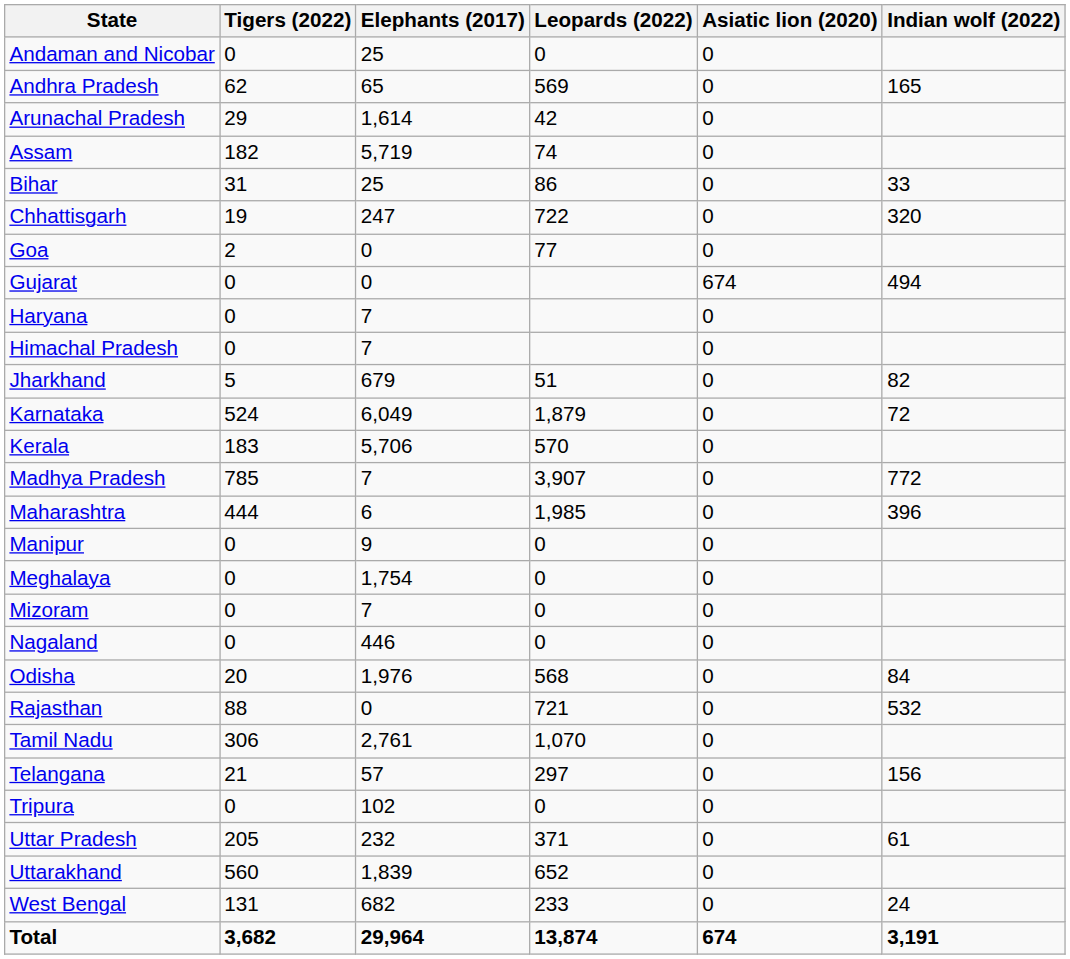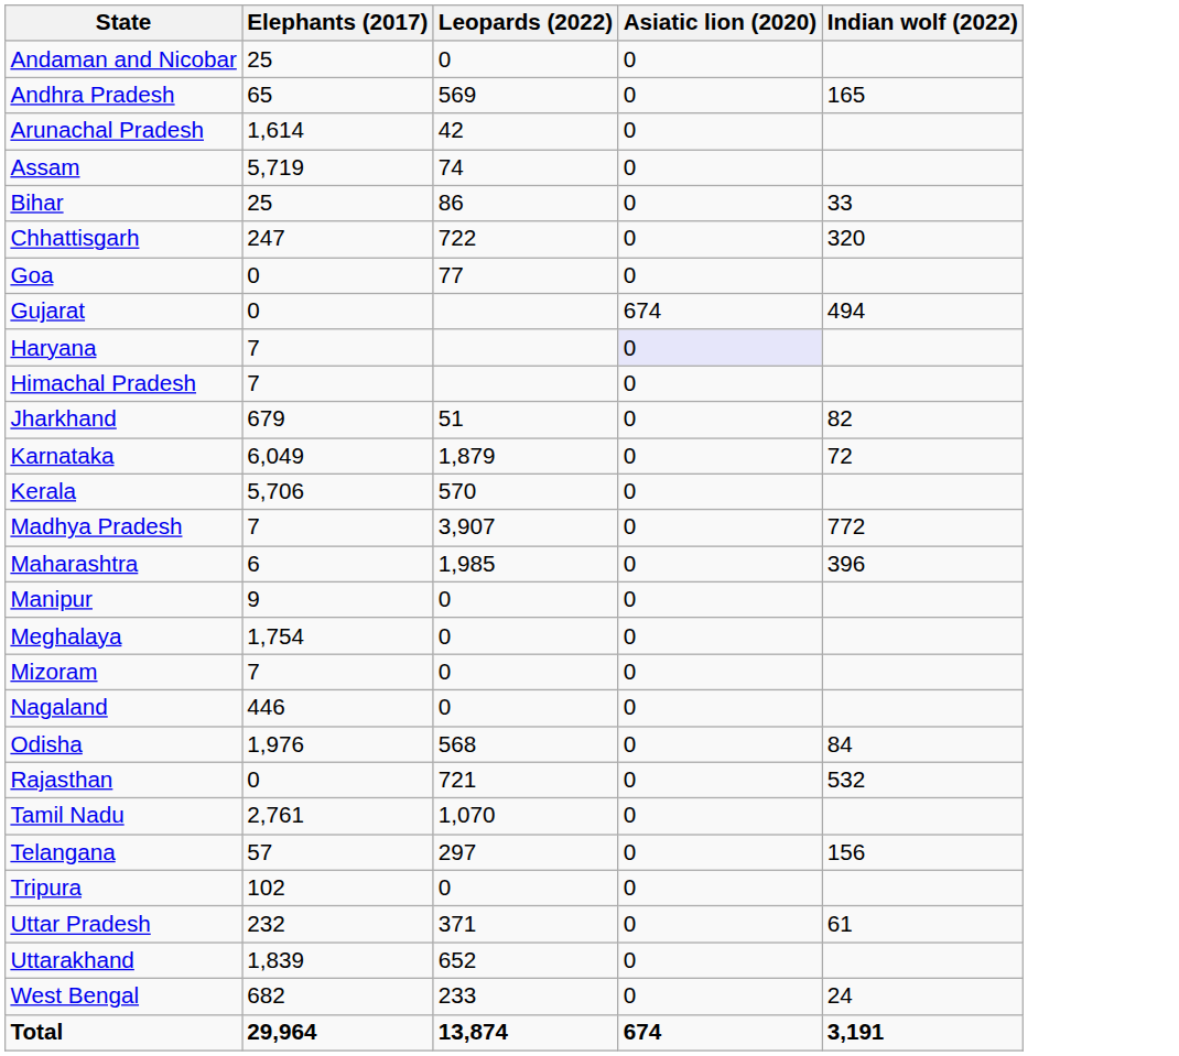 <table class="wikitable sortable static-row-numbers static-row-header-text">
 <tr>
 <th>State</th>
-<th>Tigers (2022)</th>
 <th>Elephants (2017)</th>
 <th>Leopards (2022)</th>
 <th>Asiatic lion (2020)</th>
 <th>Indian wolf (2022)</th>
 </tr>
 <tr>
 <td><a href='#'>Andaman and Nicobar</a></td>
-<td>0</td>
 <td>25</td>
 <td>0</td>
 <td>0</td>
 <td></td>
 </tr>
 <tr>
 <td><a href='#'>Andhra Pradesh</a></td>
-<td>62</td>
 <td>65</td>
 <td>569</td>
 <td>0</td>
 <td>165</td>
 </tr>
 <tr>
 <td><a href='#'>Arunachal Pradesh</a></td>
-<td>29</td>
 <td>1,614</td>
 <td>42</td>
 <td>0</td>
 <td></td>
 </tr>
 <tr>
 <td><a href='#'>Assam</a></td>
-<td>182</td>
 <td>5,719</td>
 <td>74</td>
 <td>0</td>
 <td></td>
 </tr>
 <tr>
 <td><a href='#'>Bihar</a></td>
-<td>31</td>
 <td>25</td>
 <td>86</td>
 <td>0</td>
 <td>33</td>
 </tr>
 <tr>
 <td><a href='#'>Chhattisgarh</a></td>
-<td>19</td>
 <td>247</td>
 <td>722</td>
 <td>0</td>
 <td>320</td>
 </tr>
 <tr>
 <td><a href='#'>Goa</a></td>
-<td>2</td>
 <td>0</td>
 <td>77</td>
 <td>0</td>
 <td></td>
 </tr>
 <tr>
 <td><a href='#'>Gujarat</a></td>
 <td>0</td>
-<td>0</td>
 <td></td>
 <td>674</td>
 <td>494</td>
 </tr>
 <tr>
 <td><a href='#'>Haryana</a></td>
-<td>0</td>
 <td>7</td>
 <td></td>
-<td>0</td>
+<td style="background: lavender;">0</td>
 <td></td>
 </tr>
 <tr>
 <td><a href='#'>Himachal Pradesh</a></td>
-<td>0</td>
 <td>7</td>
 <td></td>
 <td>0</td>
 <td></td>
 </tr>
 <tr>
 <td><a href='#'>Jharkhand</a></td>
-<td>5</td>
 <td>679</td>
 <td>51</td>
 <td>0</td>
 <td>82</td>
 </tr>
 <tr>
 <td><a href='#'>Karnataka</a></td>
-<td>524</td>
 <td>6,049</td>
 <td>1,879</td>
 <td>0</td>
 <td>72</td>
 </tr>
 <tr>
 <td><a href='#'>Kerala</a></td>
-<td>183</td>
 <td>5,706</td>
 <td>570</td>
 <td>0</td>
 <td></td>
 </tr>
 <tr>
 <td><a href='#'>Madhya Pradesh</a></td>
-<td>785</td>
 <td>7</td>
 <td>3,907</td>
 <td>0</td>
 <td>772</td>
 </tr>
 <tr>
 <td><a href='#'>Maharashtra</a></td>
-<td>444</td>
 <td>6</td>
 <td>1,985</td>
 <td>0</td>
 <td>396</td>
 </tr>
 <tr>
 <td><a href='#'>Manipur</a></td>
-<td>0</td>
 <td>9</td>
 <td>0</td>
 <td>0</td>
 <td></td>
 </tr>
 <tr>
 <td><a href='#'>Meghalaya</a></td>
-<td>0</td>
 <td>1,754</td>
 <td>0</td>
 <td>0</td>
 <td></td>
 </tr>
 <tr>
 <td><a href='#'>Mizoram</a></td>
-<td>0</td>
 <td>7</td>
 <td>0</td>
 <td>0</td>
 <td></td>
 </tr>
 <tr>
 <td><a href='#'>Nagaland</a></td>
-<td>0</td>
 <td>446</td>
 <td>0</td>
 <td>0</td>
 <td></td>
 </tr>
 <tr>
 <td><a href='#'>Odisha</a></td>
-<td>20</td>
 <td>1,976</td>
 <td>568</td>
 <td>0</td>
 <td>84</td>
 </tr>
 <tr>
 <td><a href='#'>Rajasthan</a></td>
-<td>88</td>
 <td>0</td>
 <td>721</td>
 <td>0</td>
 <td>532</td>
 </tr>
 <tr>
 <td><a href='#'>Tamil Nadu</a></td>
-<td>306</td>
 <td>2,761</td>
 <td>1,070</td>
 <td>0</td>
 <td></td>
 </tr>
 <tr>
 <td><a href='#'>Telangana</a></td>
-<td>21</td>
 <td>57</td>
 <td>297</td>
 <td>0</td>
 <td>156</td>
 </tr>
 <tr>
 <td><a href='#'>Tripura</a></td>
-<td>0</td>
 <td>102</td>
 <td>0</td>
 <td>0</td>
 <td></td>
 </tr>
 <tr>
 <td><a href='#'>Uttar Pradesh</a></td>
-<td>205</td>
 <td>232</td>
 <td>371</td>
 <td>0</td>
 <td>61</td>
 </tr>
 <tr>
 <td><a href='#'>Uttarakhand</a></td>
-<td>560</td>
 <td>1,839</td>
 <td>652</td>
 <td>0</td>
 <td></td>
 </tr>
 <tr>
 <td><a href='#'>West Bengal</a></td>
-<td>131</td>
 <td>682</td>
 <td>233</td>
 <td>0</td>
 <td>24</td>
 </tr>
 <tr>
 <td><strong>Total</strong></td>
-<td><strong>3,682</strong></td>
 <td><strong>29,964</strong></td>
 <td><strong>13,874</strong></td>
 <td><strong>674</strong></td>
 <td><strong>3,191</strong></td>
 </tr>
 </table>
